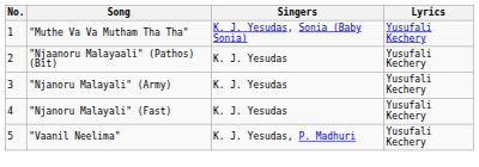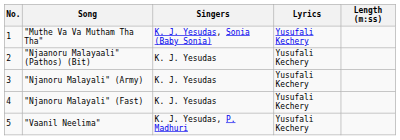 <table class="wikitable" style="font-size:95%;">
 <tr>
 <th>No.</th>
 <th>Song</th>
 <th>Singers</th>
 <th>Lyrics</th>
+<th>Length (m:ss)</th>
 </tr>
 <tr>
 <td>1</td>
 <td>"Muthe Va Va Mutham Tha Tha"</td>
 <td><a href='#'>K. J. Yesudas</a>, <a href='#'>Sonia (Baby Sonia)</a></td>
 <td><a href='#'>Yusufali Kechery</a></td>
+<td></td>
 </tr>
 <tr>
 <td>2</td>
 <td>"Njaanoru Malayaali" (Pathos) (Bit)</td>
 <td>K. J. Yesudas</td>
 <td>Yusufali Kechery</td>
+<td></td>
 </tr>
 <tr>
 <td>3</td>
 <td>"Njanoru Malayali" (Army)</td>
 <td>K. J. Yesudas</td>
 <td>Yusufali Kechery</td>
+<td></td>
 </tr>
 <tr>
 <td>4</td>
 <td>"Njanoru Malayali" (Fast)</td>
 <td>K. J. Yesudas</td>
 <td>Yusufali Kechery</td>
+<td></td>
 </tr>
 <tr>
 <td>5</td>
 <td>"Vaanil Neelima"</td>
 <td>K. J. Yesudas, <a href='#'>P. Madhuri</a></td>
 <td>Yusufali Kechery</td>
+<td></td>
 </tr>
 </table>
